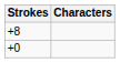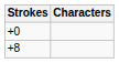 <table class="wikitable">
 <tr>
 <th>Strokes</th>
 <th>Characters</th>
 </tr>
 <tr --->
+<td>+0</td>
+<td style="font-size: large;"></td>
+</tr>
+<tr --->
 <td>+8</td>
 <td style="font-size: large;"></td>
 </tr>
-<tr --->
-<td>+0</td>
-<td style="font-size: large;"></td>
-</tr>
 </table>
